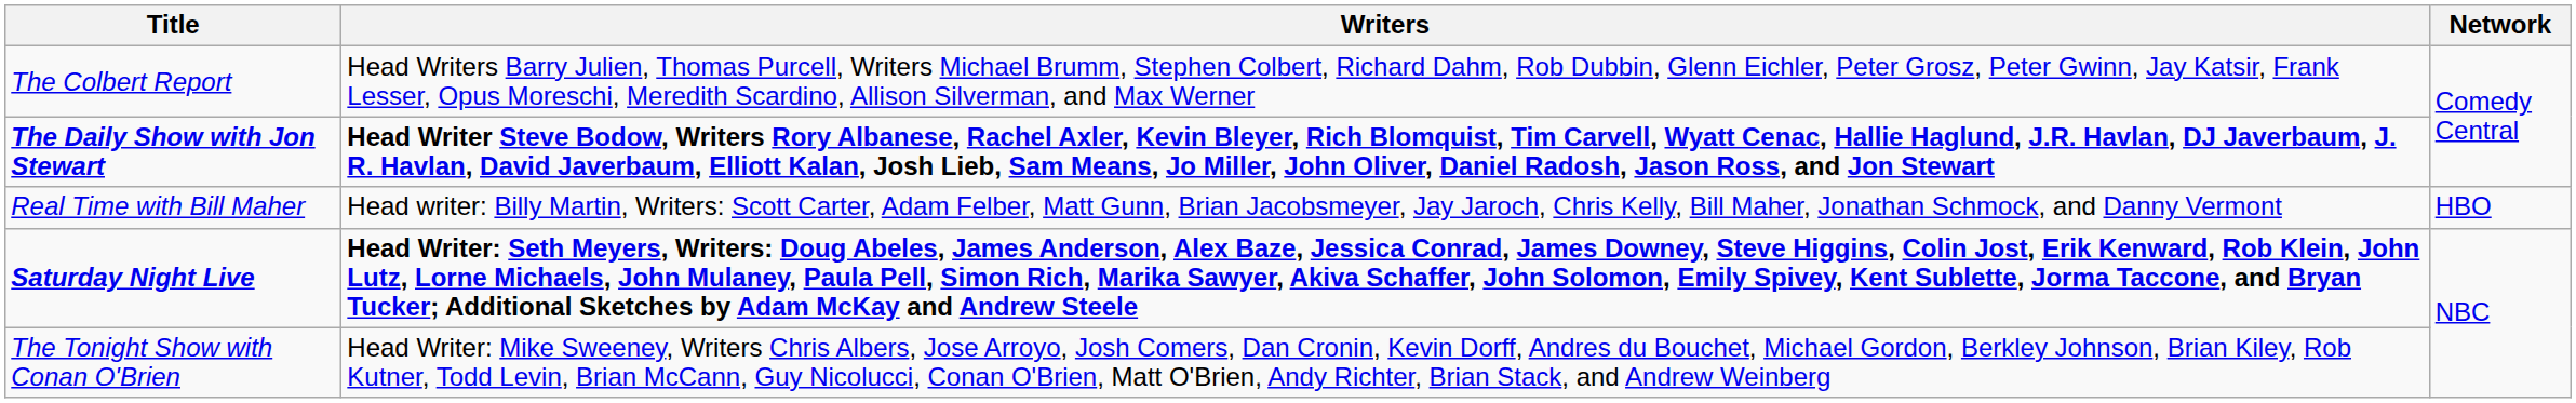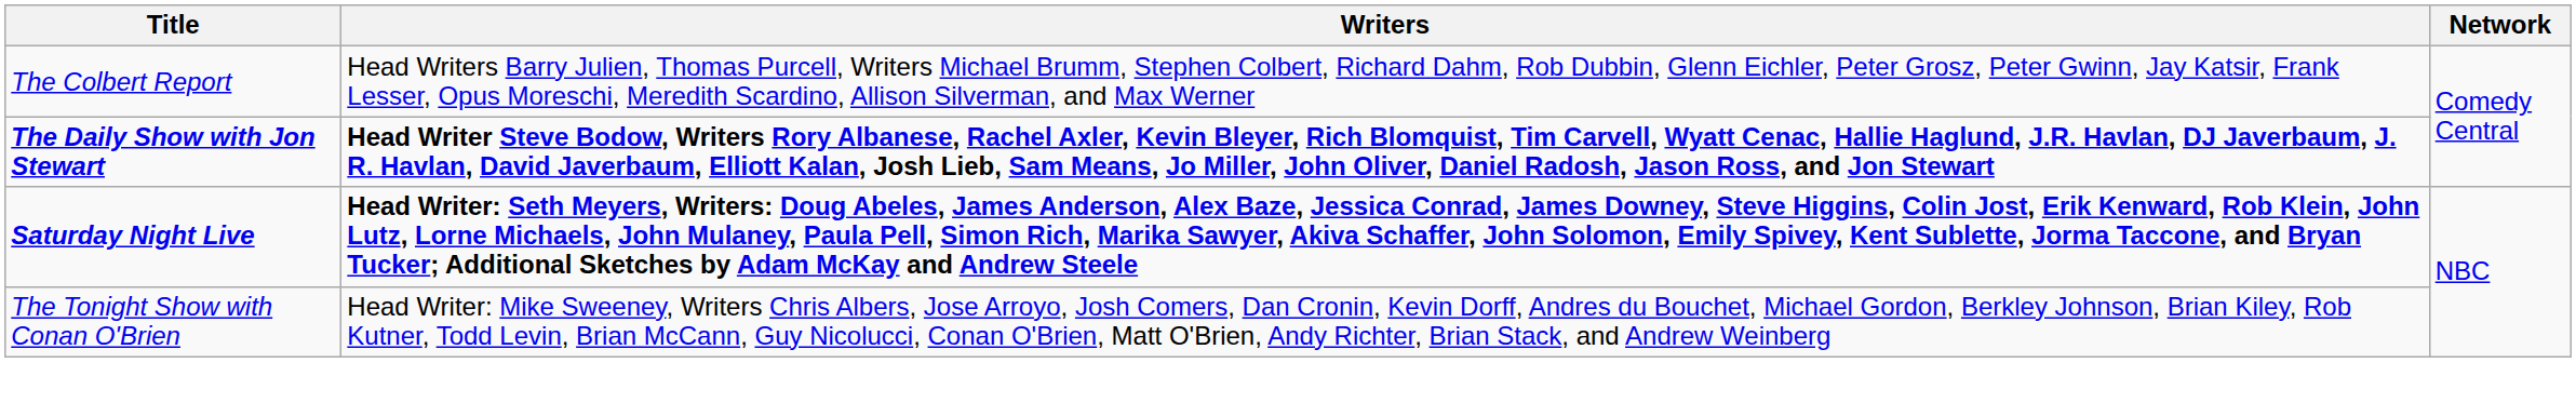 <table class="wikitable" style="width:100%;">
 <tr>
 <th style="width:200px;">Title</th>
 <th>Writers</th>
 <th style="width:80px;">Network</th>
 </tr>
 <tr>
 <td><em><a href='#'>The Colbert Report</a></em></td>
 <td>Head Writers <a href='#'>Barry Julien</a>, <a href='#'>Thomas Purcell</a>, Writers <a href='#'>Michael Brumm</a>, <a href='#'>Stephen Colbert</a>, <a href='#'>Richard Dahm</a>, <a href='#'>Rob Dubbin</a>, <a href='#'>Glenn Eichler</a>, <a href='#'>Peter Grosz</a>, <a href='#'>Peter Gwinn</a>, <a href='#'>Jay Katsir</a>, <a href='#'>Frank Lesser</a>, <a href='#'>Opus Moreschi</a>, <a href='#'>Meredith Scardino</a>, <a href='#'>Allison Silverman</a>, and <a href='#'>Max Werner</a></td>
 <td rowspan=2><a href='#'>Comedy Central</a></td>
 </tr>
 <tr>
 <td><strong><em><a href='#'>The Daily Show with Jon Stewart</a></em></strong></td>
 <td><strong>Head Writer <a href='#'>Steve Bodow</a>, Writers <a href='#'>Rory Albanese</a>, <a href='#'>Rachel Axler</a>, <a href='#'>Kevin Bleyer</a>, <a href='#'>Rich Blomquist</a>, <a href='#'>Tim Carvell</a>, <a href='#'>Wyatt Cenac</a>, <a href='#'>Hallie Haglund</a>, <a href='#'>J.R. Havlan</a>, <a href='#'>DJ Javerbaum</a>, <a href='#'>J. R. Havlan</a>, <a href='#'>David Javerbaum</a>, <a href='#'>Elliott Kalan</a>, Josh Lieb, <a href='#'>Sam Means</a>, <a href='#'>Jo Miller</a>, <a href='#'>John Oliver</a>, <a href='#'>Daniel Radosh</a>, <a href='#'>Jason Ross</a>, and <a href='#'>Jon Stewart</a></strong></td>
 </tr>
 <tr>
-<td><em><a href='#'>Real Time with Bill Maher</a></em></td>
-<td>Head writer: <a href='#'>Billy Martin</a>, Writers: <a href='#'>Scott Carter</a>, <a href='#'>Adam Felber</a>, <a href='#'>Matt Gunn</a>, <a href='#'>Brian Jacobsmeyer</a>, <a href='#'>Jay Jaroch</a>, <a href='#'>Chris Kelly</a>, <a href='#'>Bill Maher</a>, <a href='#'>Jonathan Schmock</a>, and <a href='#'>Danny Vermont</a></td>
-<td><a href='#'>HBO</a></td>
-</tr>
-<tr>
 <td><strong><em><a href='#'>Saturday Night Live</a></em></strong></td>
 <td><strong>Head Writer: <a href='#'>Seth Meyers</a>, Writers: <a href='#'>Doug Abeles</a>, <a href='#'>James Anderson</a>, <a href='#'>Alex Baze</a>, <a href='#'>Jessica Conrad</a>, <a href='#'>James Downey</a>, <a href='#'>Steve Higgins</a>, <a href='#'>Colin Jost</a>, <a href='#'>Erik Kenward</a>, <a href='#'>Rob Klein</a>, <a href='#'>John Lutz</a>, <a href='#'>Lorne Michaels</a>, <a href='#'>John Mulaney</a>, <a href='#'>Paula Pell</a>, <a href='#'>Simon Rich</a>, <a href='#'>Marika Sawyer</a>, <a href='#'>Akiva Schaffer</a>, <a href='#'>John Solomon</a>, <a href='#'>Emily Spivey</a>, <a href='#'>Kent Sublette</a>, <a href='#'>Jorma Taccone</a>, and <a href='#'>Bryan Tucker</a>; Additional Sketches by <a href='#'>Adam McKay</a> and <a href='#'>Andrew Steele</a></strong></td>
 <td rowspan=2><a href='#'>NBC</a></td>
 </tr>
 <tr>
 <td><em><a href='#'>The Tonight Show with Conan O'Brien</a></em></td>
 <td>Head Writer: <a href='#'>Mike Sweeney</a>, Writers <a href='#'>Chris Albers</a>, <a href='#'>Jose Arroyo</a>, <a href='#'>Josh Comers</a>, <a href='#'>Dan Cronin</a>, <a href='#'>Kevin Dorff</a>, <a href='#'>Andres du Bouchet</a>, <a href='#'>Michael Gordon</a>, <a href='#'>Berkley Johnson</a>, <a href='#'>Brian Kiley</a>, <a href='#'>Rob Kutner</a>, <a href='#'>Todd Levin</a>, <a href='#'>Brian McCann</a>, <a href='#'>Guy Nicolucci</a>, <a href='#'>Conan O'Brien</a>, Matt O'Brien, <a href='#'>Andy Richter</a>, <a href='#'>Brian Stack</a>, and <a href='#'>Andrew Weinberg</a></td>
 </tr>
 </table>
